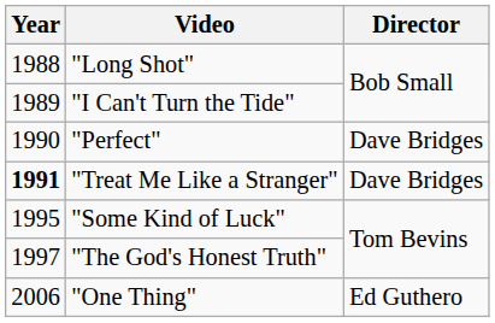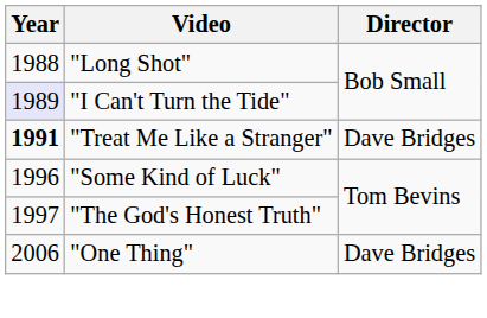 <table class="wikitable">
 <tr>
 <th>Year</th>
 <th>Video</th>
 <th>Director</th>
 </tr>
 <tr>
 <td>1988</td>
 <td>"Long Shot"</td>
 <td rowspan="2">Bob Small</td>
 </tr>
 <tr>
-<td>1989</td>
+<td style="background: lavender;">1989</td>
 <td>"I Can't Turn the Tide"</td>
-</tr>
-<tr>
-<td>1990</td>
-<td>"Perfect"</td>
-<td>Dave Bridges</td>
 </tr>
 <tr>
 <td><strong>1991</strong></td>
 <td>"Treat Me Like a Stranger"</td>
 <td>Dave Bridges</td>
 </tr>
 <tr>
-<td>1995</td>
+<td>1996</td>
 <td>"Some Kind of Luck"</td>
 <td rowspan="2">Tom Bevins</td>
 </tr>
 <tr>
 <td>1997</td>
 <td>"The God's Honest Truth"</td>
 </tr>
 <tr>
 <td>2006</td>
 <td>"One Thing"</td>
-<td>Ed Guthero</td>
+<td>Dave Bridges</td>
 </tr>
 </table>
